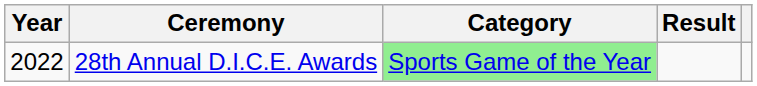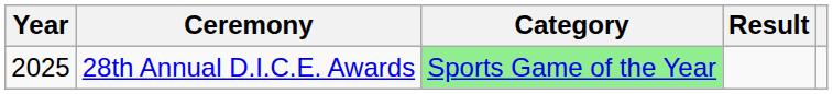 <table class="wikitable plainrowheaders sortable" width="auto">
 <tr>
 <th scope="col">Year</th>
 <th scope="col">Ceremony</th>
 <th scope="col">Category</th>
 <th scope="col">Result</th>
 <th scope="col" class="unsortable"></th>
 </tr>
 <tr>
-<td style="text-align:center;">2022</td>
+<td style="text-align:center;">2025</td>
 <td><a href='#'>28th Annual D.I.C.E. Awards</a></td>
 <td style="background: lightgreen;"><a href='#'>Sports Game of the Year</a></td>
 <td></td>
 <td style="text-align:center;"></td>
 </tr>
 </table>
